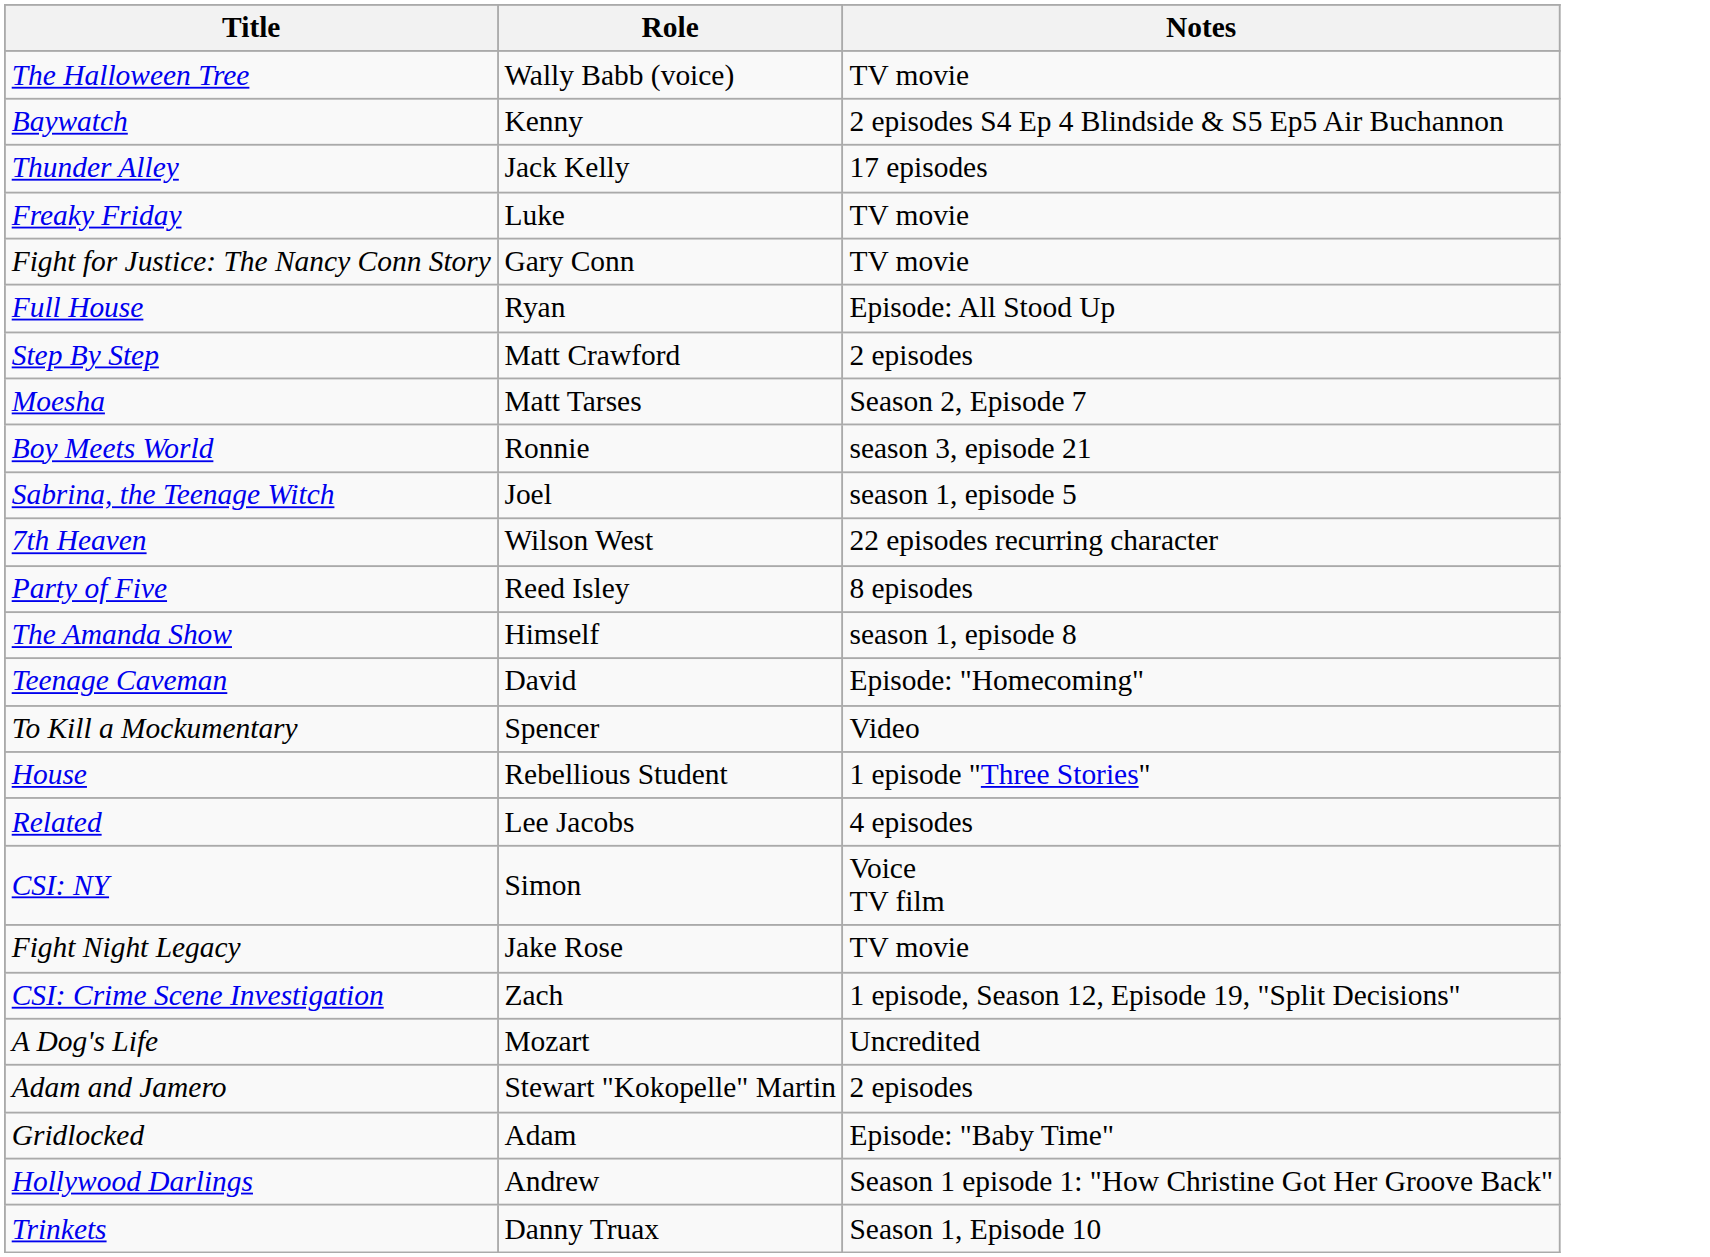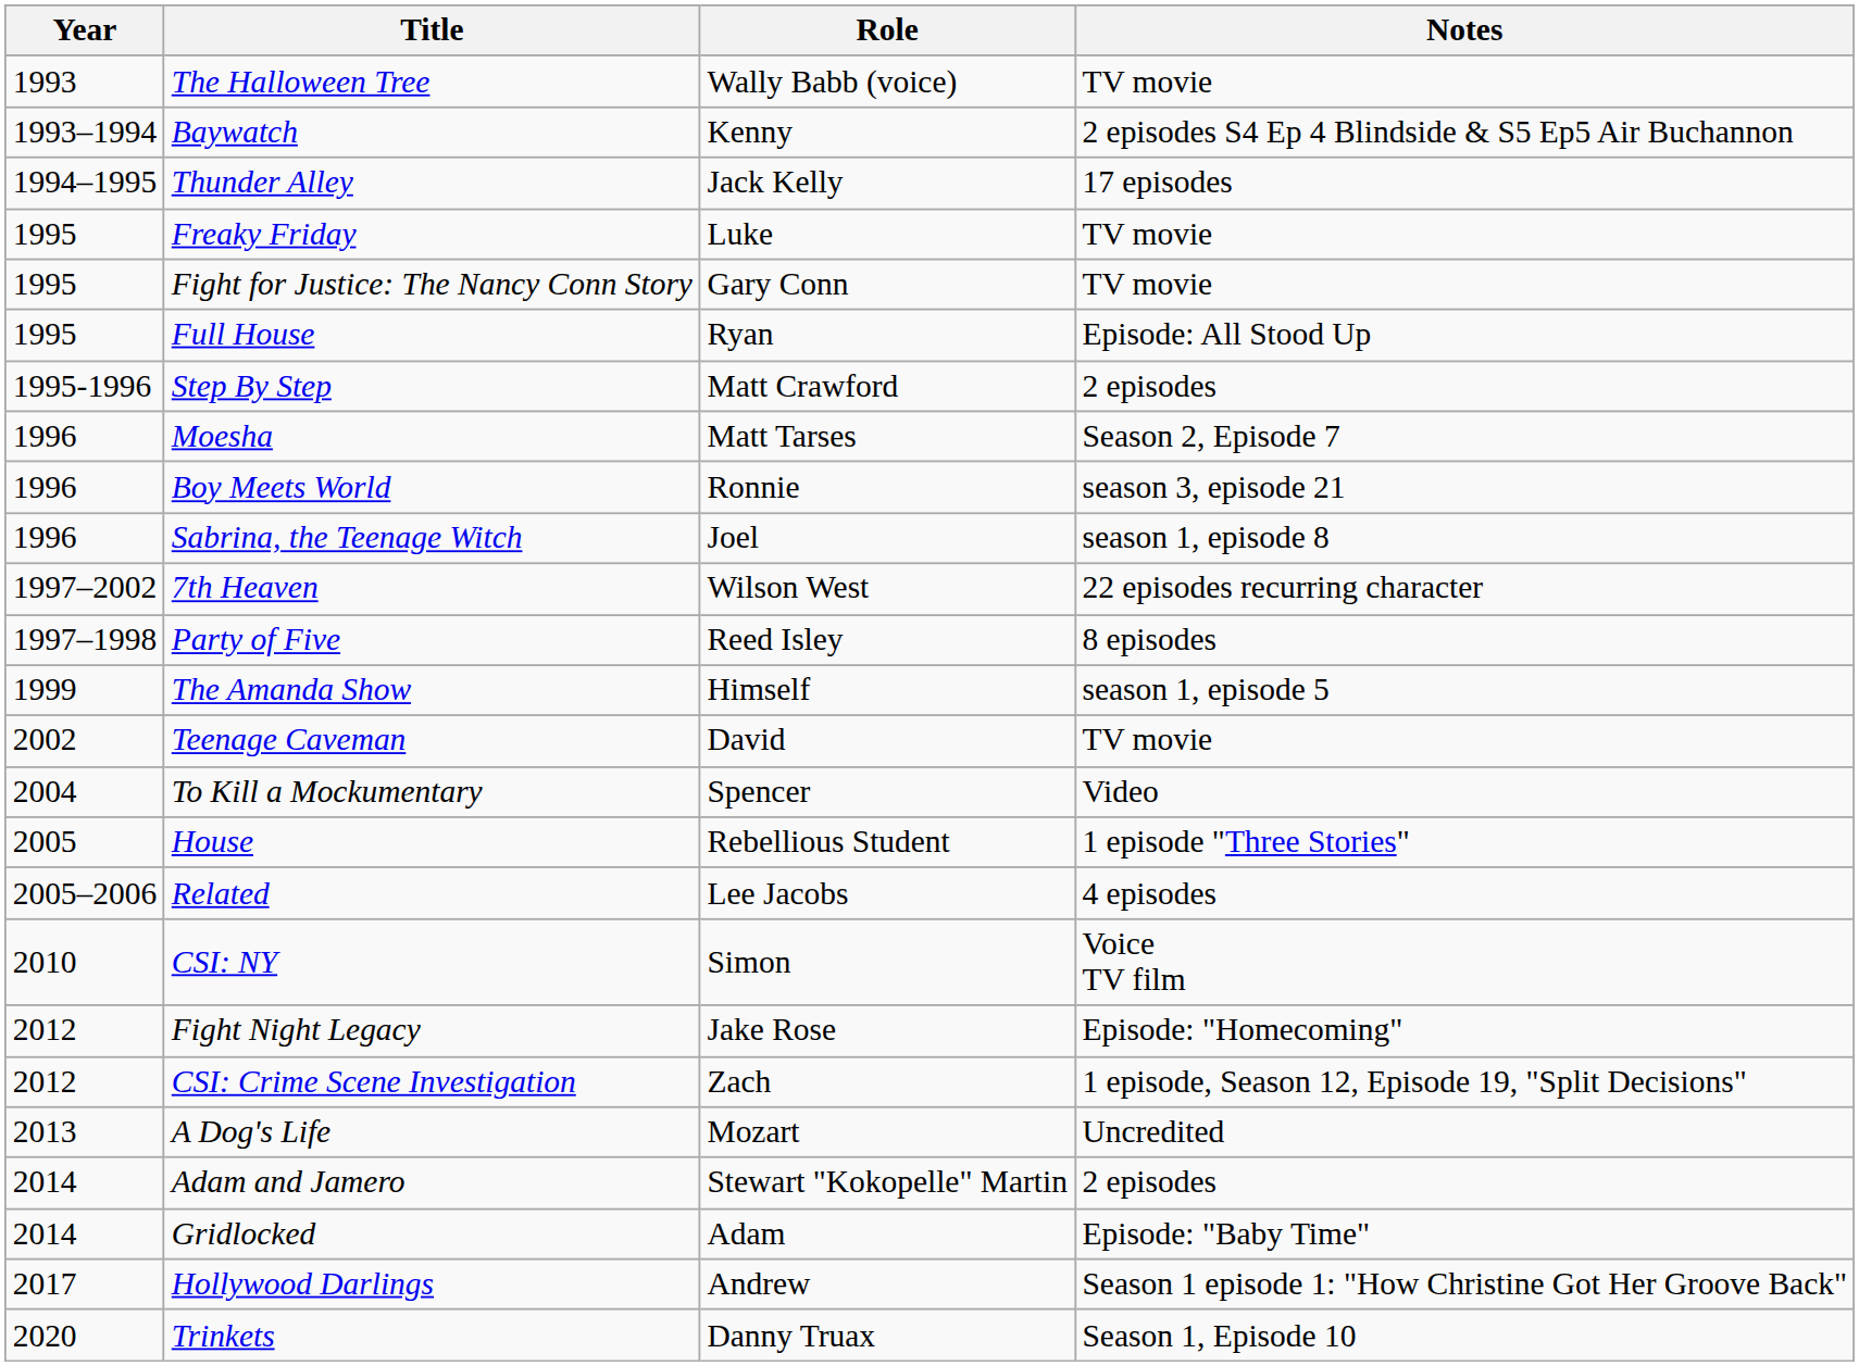 <table class="wikitable sortable">
 <tr>
+<th>Year</th>
 <th>Title</th>
 <th>Role</th>
 <th class="unsortable">Notes</th>
 </tr>
 <tr>
+<td>1993</td>
 <td><em><a href='#'>The Halloween Tree</a></em></td>
 <td>Wally Babb (voice)</td>
 <td>TV movie</td>
 </tr>
 <tr>
+<td>1993–1994</td>
 <td><em><a href='#'>Baywatch</a></em></td>
 <td>Kenny</td>
 <td>2 episodes S4 Ep 4 Blindside & S5 Ep5 Air Buchannon</td>
 </tr>
 <tr>
+<td>1994–1995</td>
 <td><em><a href='#'>Thunder Alley</a></em></td>
 <td>Jack Kelly</td>
 <td>17 episodes</td>
 </tr>
 <tr>
+<td>1995</td>
 <td><em><a href='#'>Freaky Friday</a></em></td>
 <td>Luke</td>
 <td>TV movie</td>
 </tr>
 <tr>
+<td>1995</td>
 <td><em>Fight for Justice: The Nancy Conn Story</em></td>
 <td>Gary Conn</td>
 <td>TV movie</td>
 </tr>
 <tr>
+<td>1995</td>
 <td><em><a href='#'>Full House</a></em></td>
 <td>Ryan</td>
 <td>Episode: All Stood Up</td>
 </tr>
 <tr>
+<td>1995-1996</td>
 <td><em><a href='#'>Step By Step</a></em></td>
 <td>Matt Crawford</td>
 <td>2 episodes</td>
 </tr>
 <tr>
+<td>1996</td>
 <td><em><a href='#'>Moesha</a></em></td>
 <td>Matt Tarses</td>
 <td>Season 2, Episode 7</td>
 </tr>
 <tr>
+<td>1996</td>
 <td><em><a href='#'>Boy Meets World</a></em></td>
 <td>Ronnie</td>
 <td>season 3, episode 21</td>
 </tr>
 <tr>
+<td>1996</td>
 <td><em><a href='#'>Sabrina, the Teenage Witch</a></em></td>
 <td>Joel</td>
-<td>season 1, episode 5</td>
+<td>season 1, episode 8</td>
 </tr>
 <tr>
+<td>1997–2002</td>
 <td><em><a href='#'>7th Heaven</a></em></td>
 <td>Wilson West</td>
 <td>22 episodes recurring character</td>
 </tr>
 <tr>
+<td>1997–1998</td>
 <td><em><a href='#'>Party of Five</a></em></td>
 <td>Reed Isley</td>
 <td>8 episodes</td>
 </tr>
 <tr>
+<td>1999</td>
 <td><em><a href='#'>The Amanda Show</a></em></td>
 <td>Himself</td>
-<td>season 1, episode 8</td>
+<td>season 1, episode 5</td>
 </tr>
 <tr>
+<td>2002</td>
 <td><em><a href='#'>Teenage Caveman</a></em></td>
 <td>David</td>
-<td>Episode: "Homecoming"</td>
+<td>TV movie</td>
 </tr>
 <tr>
+<td>2004</td>
 <td><em>To Kill a Mockumentary</em></td>
 <td>Spencer</td>
 <td>Video</td>
 </tr>
 <tr>
+<td>2005</td>
 <td><em><a href='#'>House</a></em></td>
 <td>Rebellious Student</td>
 <td>1 episode "<a href='#'>Three Stories</a>"</td>
 </tr>
 <tr>
+<td>2005–2006</td>
 <td><em><a href='#'>Related</a></em></td>
 <td>Lee Jacobs</td>
 <td>4 episodes</td>
 </tr>
 <tr>
+<td>2010</td>
 <td><em><a href='#'>CSI: NY</a></em></td>
 <td>Simon</td>
 <td>Voice<br>TV film</td>
 </tr>
 <tr>
+<td>2012</td>
 <td><em>Fight Night Legacy</em></td>
 <td>Jake Rose</td>
-<td>TV movie</td>
+<td>Episode: "Homecoming"</td>
 </tr>
 <tr>
+<td>2012</td>
 <td><em><a href='#'>CSI: Crime Scene Investigation</a></em></td>
 <td>Zach</td>
 <td>1 episode, Season 12, Episode 19, "Split Decisions"</td>
 </tr>
 <tr>
+<td>2013</td>
 <td><em>A Dog's Life</em></td>
 <td>Mozart</td>
 <td>Uncredited</td>
 </tr>
 <tr>
+<td>2014</td>
 <td><em>Adam and Jamero</em></td>
 <td>Stewart "Kokopelle" Martin</td>
 <td>2 episodes</td>
 </tr>
 <tr>
+<td>2014</td>
 <td><em>Gridlocked</em></td>
 <td>Adam</td>
 <td>Episode: "Baby Time"</td>
 </tr>
 <tr>
+<td>2017</td>
 <td><em><a href='#'>Hollywood Darlings</a></em></td>
 <td>Andrew</td>
 <td>Season 1 episode 1: "How Christine Got Her Groove Back"</td>
 </tr>
 <tr>
+<td>2020</td>
 <td><em><a href='#'>Trinkets</a></em></td>
 <td>Danny Truax</td>
 <td>Season 1, Episode 10</td>
 </tr>
 </table>
